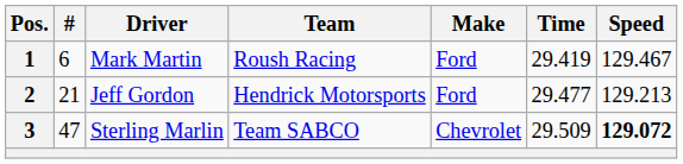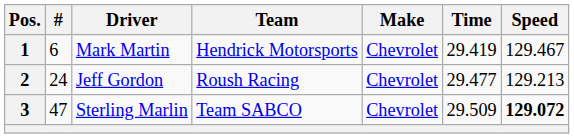 <table class="wikitable" style="font-size:95%">
 <tr>
 <th>Pos.</th>
 <th>#</th>
 <th>Driver</th>
 <th>Team</th>
 <th>Make</th>
 <th>Time</th>
 <th>Speed</th>
 </tr>
 <tr>
 <th>1</th>
 <td>6</td>
 <td><a href='#'>Mark Martin</a></td>
-<td><a href='#'>Roush Racing</a></td>
-<td><a href='#'>Ford</a></td>
+<td><a href='#'>Hendrick Motorsports</a></td>
+<td><a href='#'>Chevrolet</a></td>
 <td>29.419</td>
 <td>129.467</td>
 </tr>
 <tr>
 <th>2</th>
-<td>21</td>
+<td>24</td>
 <td><a href='#'>Jeff Gordon</a></td>
-<td><a href='#'>Hendrick Motorsports</a></td>
-<td><a href='#'>Ford</a></td>
+<td><a href='#'>Roush Racing</a></td>
+<td><a href='#'>Chevrolet</a></td>
 <td>29.477</td>
 <td>129.213</td>
 </tr>
 <tr>
 <th>3</th>
 <td>47</td>
 <td><a href='#'>Sterling Marlin</a></td>
 <td><a href='#'>Team SABCO</a></td>
 <td><a href='#'>Chevrolet</a></td>
 <td>29.509</td>
 <td><strong>129.072</strong></td>
 </tr>
 <tr>
 <th colspan="7"></th>
 </tr>
 </table>
